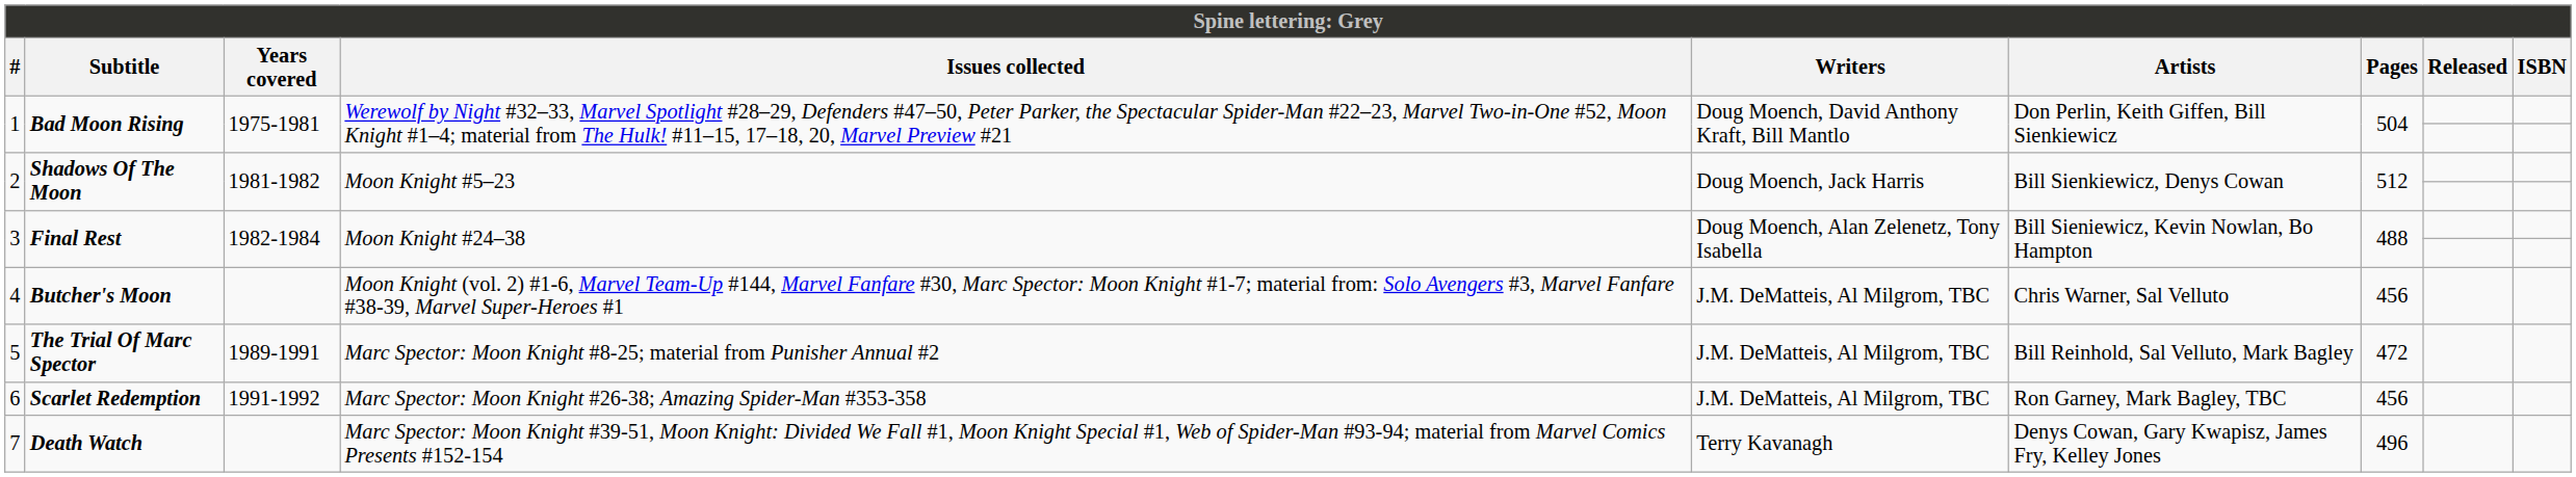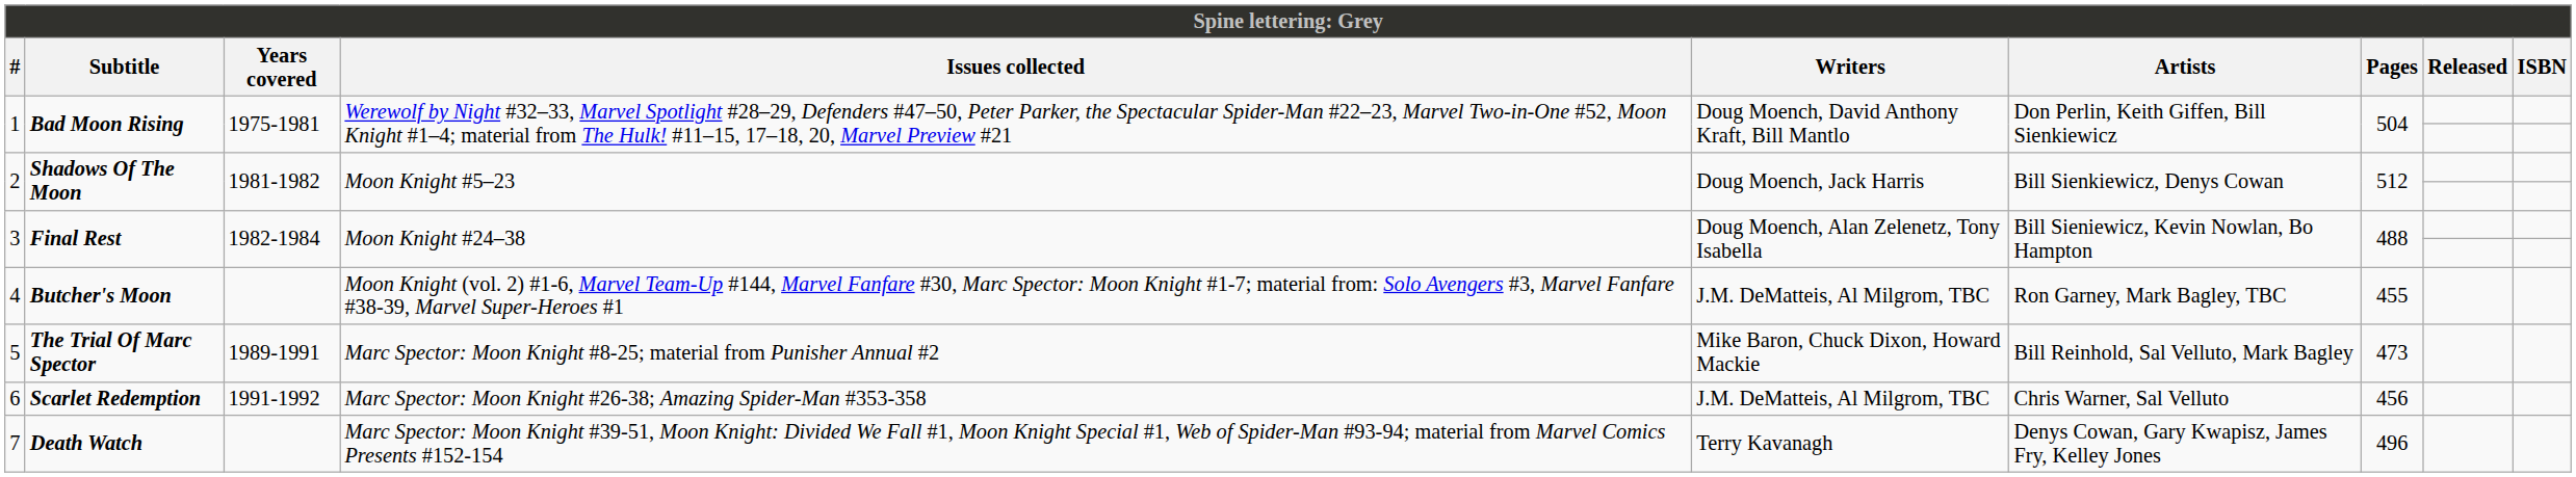 <table class="wikitable sortable" width=98%>
 <tr>
 <th colspan=9 style="background-color: #31312D; color: silver;">Spine lettering: Grey</th>
 </tr>
 <tr>
 <th class="unsortable">#</th>
 <th class="unsortable">Subtitle</th>
 <th>Years covered</th>
 <th class="unsortable">Issues collected</th>
 <th class="unsortable">Writers</th>
 <th class="unsortable">Artists</th>
 <th class="unsortable">Pages</th>
 <th>Released</th>
 <th class="unsortable">ISBN</th>
 </tr>
 <tr>
 <td rowspan=2>1</td>
 <td rowspan=2><strong><em>Bad Moon Rising</em></strong></td>
 <td rowspan=2>1975-1981</td>
 <td rowspan=2><em><a href='#'>Werewolf by Night</a></em> #32–33, <em><a href='#'>Marvel Spotlight</a></em> #28–29, <em>Defenders</em> #47–50, <em>Peter Parker, the Spectacular Spider-Man</em> #22–23, <em>Marvel Two-in-One</em> #52, <em>Moon Knight</em> #1–4; material from <em><a href='#'>The Hulk!</a></em> #11–15, 17–18, 20, <em><a href='#'>Marvel Preview</a></em> #21</td>
 <td rowspan=2>Doug Moench, David Anthony Kraft, Bill Mantlo</td>
 <td rowspan=2>Don Perlin, Keith Giffen, Bill Sienkiewicz</td>
 <td style="text-align: center;" rowspan=2>504</td>
 <td></td>
 <td></td>
 </tr>
 <tr>
 <td></td>
 <td></td>
 </tr>
 <tr>
 <td rowspan=2>2</td>
 <td rowspan=2><strong><em>Shadows Of The Moon</em></strong></td>
 <td rowspan=2>1981-1982</td>
 <td rowspan=2><em>Moon Knight</em> #5–23</td>
 <td rowspan=2>Doug Moench, Jack Harris</td>
 <td rowspan=2>Bill Sienkiewicz, Denys Cowan</td>
 <td style="text-align: center;" rowspan=2>512</td>
 <td></td>
 <td></td>
 </tr>
 <tr>
 <td></td>
 <td></td>
 </tr>
 <tr>
 <td rowspan=2>3</td>
 <td rowspan=2><strong><em>Final Rest</em></strong></td>
 <td rowspan=2>1982-1984</td>
 <td rowspan=2><em>Moon Knight</em> #24–38</td>
 <td rowspan=2>Doug Moench, Alan Zelenetz, Tony Isabella</td>
 <td rowspan=2>Bill Sieniewicz, Kevin Nowlan, Bo Hampton</td>
 <td style="text-align: center;" rowspan=2>488</td>
 <td></td>
 <td></td>
 </tr>
 <tr>
 <td></td>
 <td></td>
 </tr>
 <tr>
 <td>4</td>
 <td><strong><em>Butcher's Moon</em></strong></td>
 <td></td>
 <td><em>Moon Knight</em> (vol. 2) #1-6, <em><a href='#'>Marvel Team-Up</a></em> #144, <em><a href='#'>Marvel Fanfare</a></em> #30, <em>Marc Spector: Moon Knight</em> #1-7; material from: <em><a href='#'>Solo Avengers</a></em> #3, <em>Marvel Fanfare</em> #38-39, <em>Marvel Super-Heroes</em> #1</td>
 <td>J.M. DeMatteis, Al Milgrom, TBC</td>
-<td>Chris Warner, Sal Velluto</td>
-<td style="text-align: center;">456</td>
+<td>Ron Garney, Mark Bagley, TBC</td>
+<td style="text-align: center;">455</td>
 <td></td>
 <td></td>
 </tr>
 <tr>
 <td>5</td>
 <td><strong><em>The Trial Of Marc Spector</em></strong></td>
 <td>1989-1991</td>
 <td><em>Marc Spector: Moon Knight</em> #8-25; material from <em>Punisher Annual</em> #2</td>
-<td>J.M. DeMatteis, Al Milgrom, TBC</td>
+<td>Mike Baron, Chuck Dixon, Howard Mackie</td>
 <td>Bill Reinhold, Sal Velluto, Mark Bagley</td>
-<td style="text-align: center;">472</td>
+<td style="text-align: center;">473</td>
 <td></td>
 <td></td>
 </tr>
 <tr>
 <td>6</td>
 <td><strong><em>Scarlet Redemption</em></strong></td>
 <td>1991-1992</td>
 <td><em>Marc Spector: Moon Knight</em> #26-38; <em>Amazing Spider-Man</em> #353-358</td>
 <td>J.M. DeMatteis, Al Milgrom, TBC</td>
-<td>Ron Garney, Mark Bagley, TBC</td>
+<td>Chris Warner, Sal Velluto</td>
 <td style="text-align: center;">456</td>
 <td></td>
 <td></td>
 </tr>
 <tr>
 <td>7</td>
 <td><strong><em>Death Watch</em></strong></td>
 <td></td>
 <td><em>Marc Spector: Moon Knight</em> #39-51, <em>Moon Knight: Divided We Fall</em> #1, <em>Moon Knight Special</em> #1, <em>Web of Spider-Man</em> #93-94; material from <em>Marvel Comics Presents</em> #152-154</td>
 <td>Terry Kavanagh</td>
 <td>Denys Cowan, Gary Kwapisz, James Fry, Kelley Jones</td>
 <td style="text-align: center;">496</td>
 <td></td>
 <td></td>
 </tr>
 </table>
